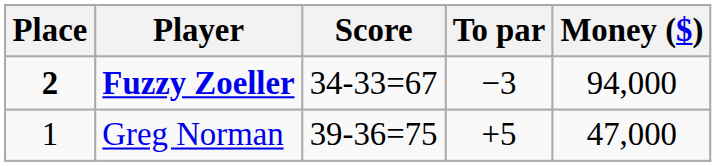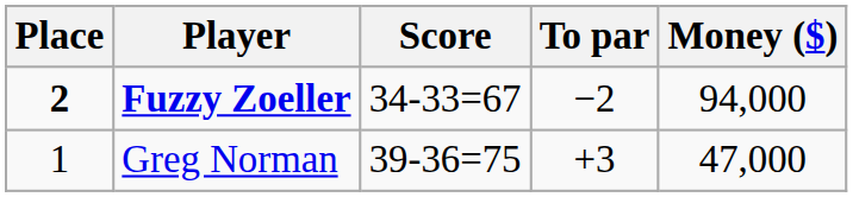 <table class="wikitable" style="text-align:center; font-size:100%;">
 <tr>
 <th>Place</th>
 <th>Player</th>
 <th>Score</th>
 <th>To par</th>
 <th>Money (<a href='#'>$</a>)</th>
 </tr>
 <tr>
 <td><strong>2</strong></td>
 <td align=left> <strong><a href='#'>Fuzzy Zoeller</a></strong></td>
 <td>34-33=67</td>
-<td>−3</td>
+<td>−2</td>
 <td>94,000</td>
 </tr>
 <tr>
 <td>1</td>
 <td align=left> <a href='#'>Greg Norman</a></td>
 <td>39-36=75</td>
-<td>+5</td>
+<td>+3</td>
 <td>47,000</td>
 </tr>
 </table>
